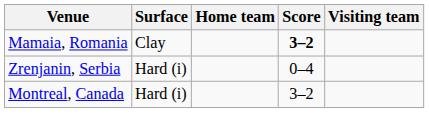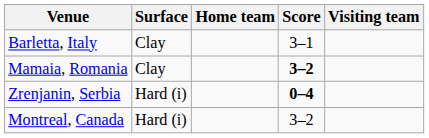 <table class=wikitable style="border:1px solid #AAAAAA;">
 <tr>
 <th>Venue</th>
 <th>Surface</th>
 <th>Home team</th>
 <th>Score</th>
 <th>Visiting team</th>
+</tr>
+<tr>
+<td><a href='#'>Barletta</a>, <a href='#'>Italy</a></td>
+<td>Clay</td>
+<td><strong></strong></td>
+<td align=center>3–1</td>
+<td></td>
 </tr>
 <tr>
 <td><a href='#'>Mamaia</a>, <a href='#'>Romania</a></td>
 <td>Clay</td>
 <td><strong></strong></td>
 <td align=center><strong>3–2</strong></td>
 <td></td>
 </tr>
 <tr>
 <td><a href='#'>Zrenjanin</a>, <a href='#'>Serbia</a></td>
 <td>Hard (i)</td>
 <td></td>
-<td align=center>0–4</td>
+<td align=center><strong>0–4</strong></td>
 <td><strong></strong></td>
 </tr>
 <tr>
 <td><a href='#'>Montreal</a>, <a href='#'>Canada</a></td>
 <td>Hard (i)</td>
 <td><strong></strong></td>
 <td align=center>3–2</td>
 <td></td>
 </tr>
 </table>
